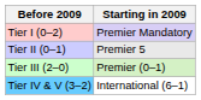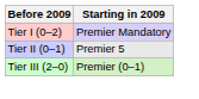 <table class="wikitable" style="font-size:90%">
 <tr>
 <th>Before 2009</th>
 <th>Starting in 2009</th>
 </tr>
 <tr>
 <td style="background:#fcc;">Tier I (0–2)</td>
 <td style="background:#d8cef6;">Premier Mandatory</td>
 </tr>
 <tr>
 <td style="background:#ccf;">Tier II (0–1)</td>
 <td style="background:#e9e9e9;">Premier 5</td>
 </tr>
 <tr>
 <td style="background:#cfc;">Tier III (2–0)</td>
 <td style="background:#d4f1c5;">Premier (0–1)</td>
 </tr>
-<tr>
-<td style="background:#6cf;">Tier IV & V (3–2)</td>
-<td style="background:#fff;">International (6–1)</td>
-</tr>
 </table>
